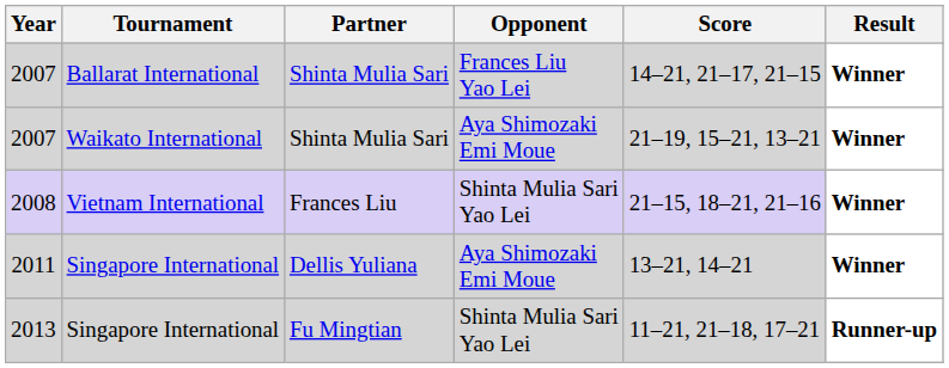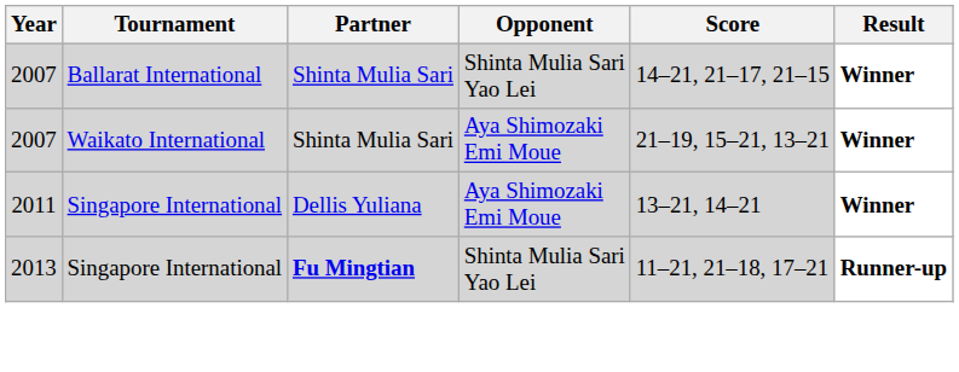 <table class="sortable wikitable" style="font-size: 90%;">
 <tr>
 <th>Year</th>
 <th>Tournament</th>
 <th>Partner</th>
 <th>Opponent</th>
 <th>Score</th>
 <th>Result</th>
 </tr>
 <tr style="background:#D5D5D5">
 <td align="center">2007</td>
 <td align="left"><a href='#'>Ballarat International</a></td>
 <td align="left"> <a href='#'>Shinta Mulia Sari</a></td>
-<td align="left"> <a href='#'>Frances Liu</a><br> <a href='#'>Yao Lei</a></td>
+<td align="left"> Shinta Mulia Sari<br> Yao Lei</td>
 <td align="left">14–21, 21–17, 21–15</td>
 <td style="text-align:left; background:white"> <strong>Winner</strong></td>
 </tr>
 <tr style="background:#D5D5D5">
 <td align="center">2007</td>
 <td align="left"><a href='#'>Waikato International</a></td>
 <td align="left"> Shinta Mulia Sari</td>
 <td align="left"> <a href='#'>Aya Shimozaki</a><br> <a href='#'>Emi Moue</a></td>
 <td align="left">21–19, 15–21, 13–21</td>
-<td style="text-align:left; background:white"> <strong>Winner</strong></td>
-</tr>
-<tr style="background:#D8CEF6">
-<td align="center">2008</td>
-<td align="left"><a href='#'>Vietnam International</a></td>
-<td align="left"> Frances Liu</td>
-<td align="left"> Shinta Mulia Sari<br> Yao Lei</td>
-<td align="left">21–15, 18–21, 21–16</td>
 <td style="text-align:left; background:white"> <strong>Winner</strong></td>
 </tr>
 <tr style="background:#D5D5D5">
 <td align="center">2011</td>
 <td align="left"><a href='#'>Singapore International</a></td>
 <td align="left"> <a href='#'>Dellis Yuliana</a></td>
 <td align="left"> <a href='#'>Aya Shimozaki</a><br> <a href='#'>Emi Moue</a></td>
 <td align="left">13–21, 14–21</td>
 <td style="text-align:left; background:white"> <strong>Winner</strong></td>
 </tr>
 <tr style="background:#D5D5D5">
 <td align="center">2013</td>
 <td align="left">Singapore International</td>
-<td align="left"> <a href='#'>Fu Mingtian</a></td>
+<td align="left"><strong> <a href='#'>Fu Mingtian</a></strong></td>
 <td align="left"> Shinta Mulia Sari<br> Yao Lei</td>
 <td align="left">11–21, 21–18, 17–21</td>
 <td style="text-align:left; background:white"> <strong>Runner-up</strong></td>
 </tr>
 </table>
